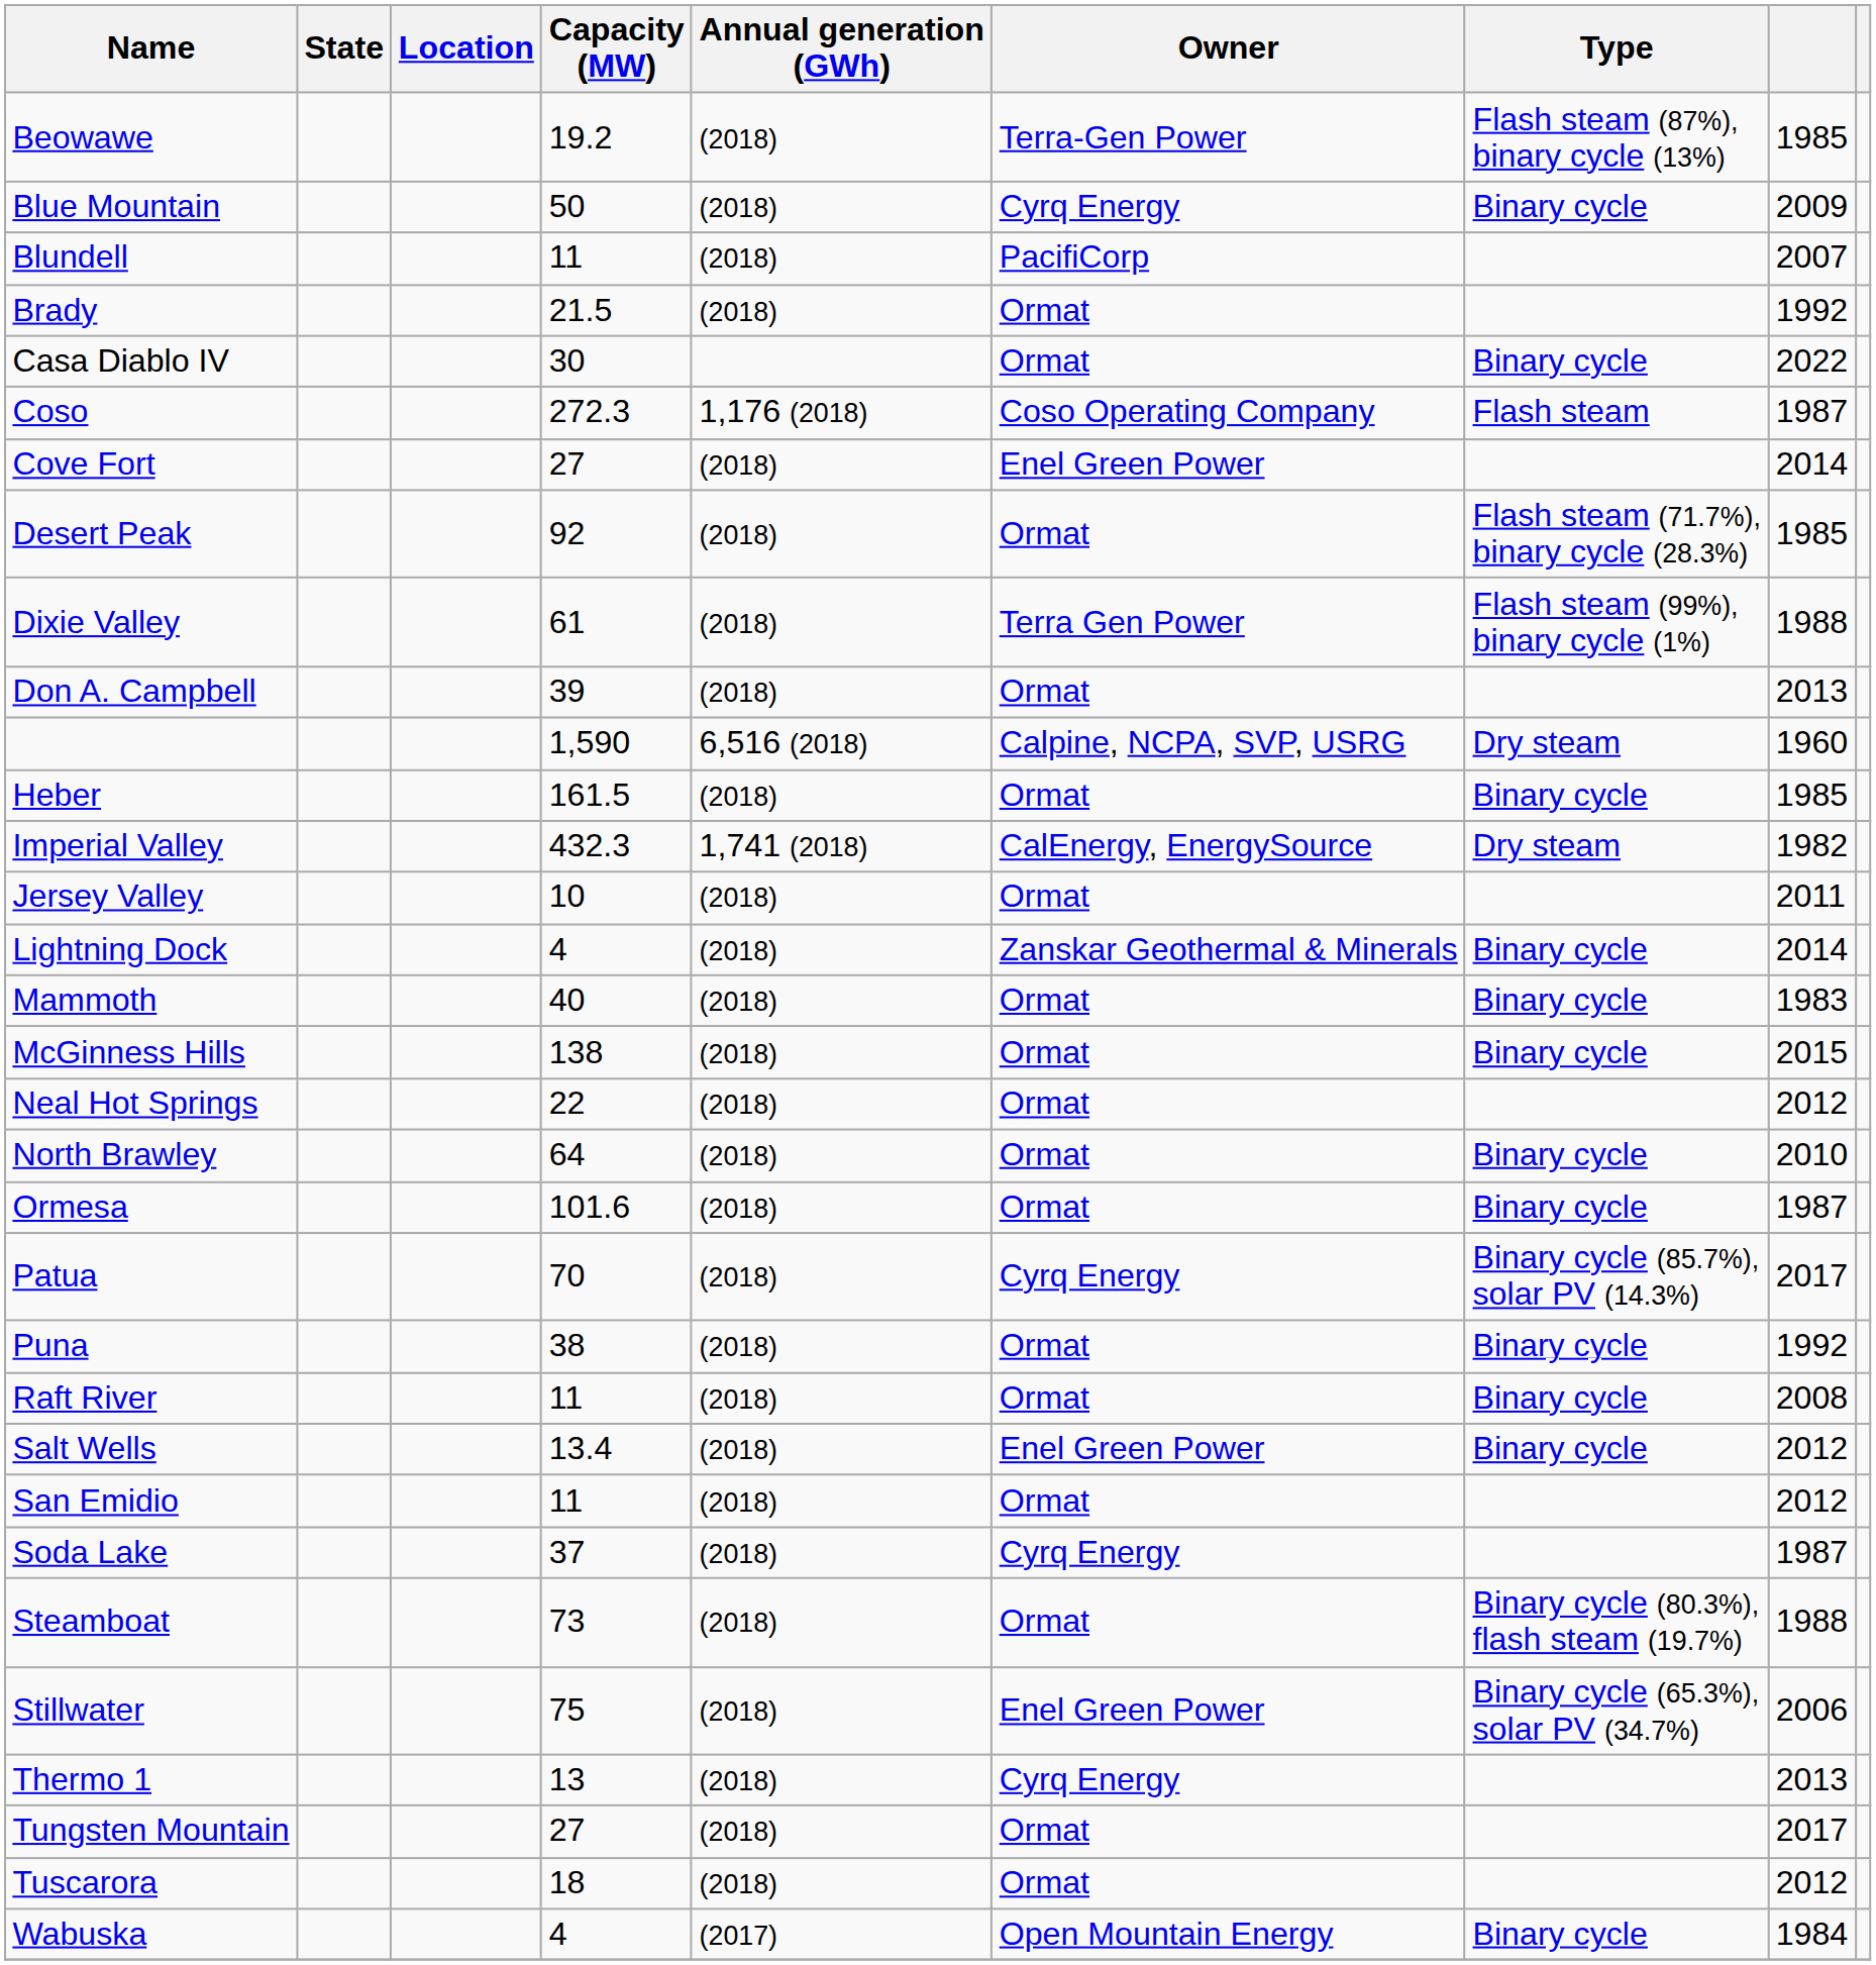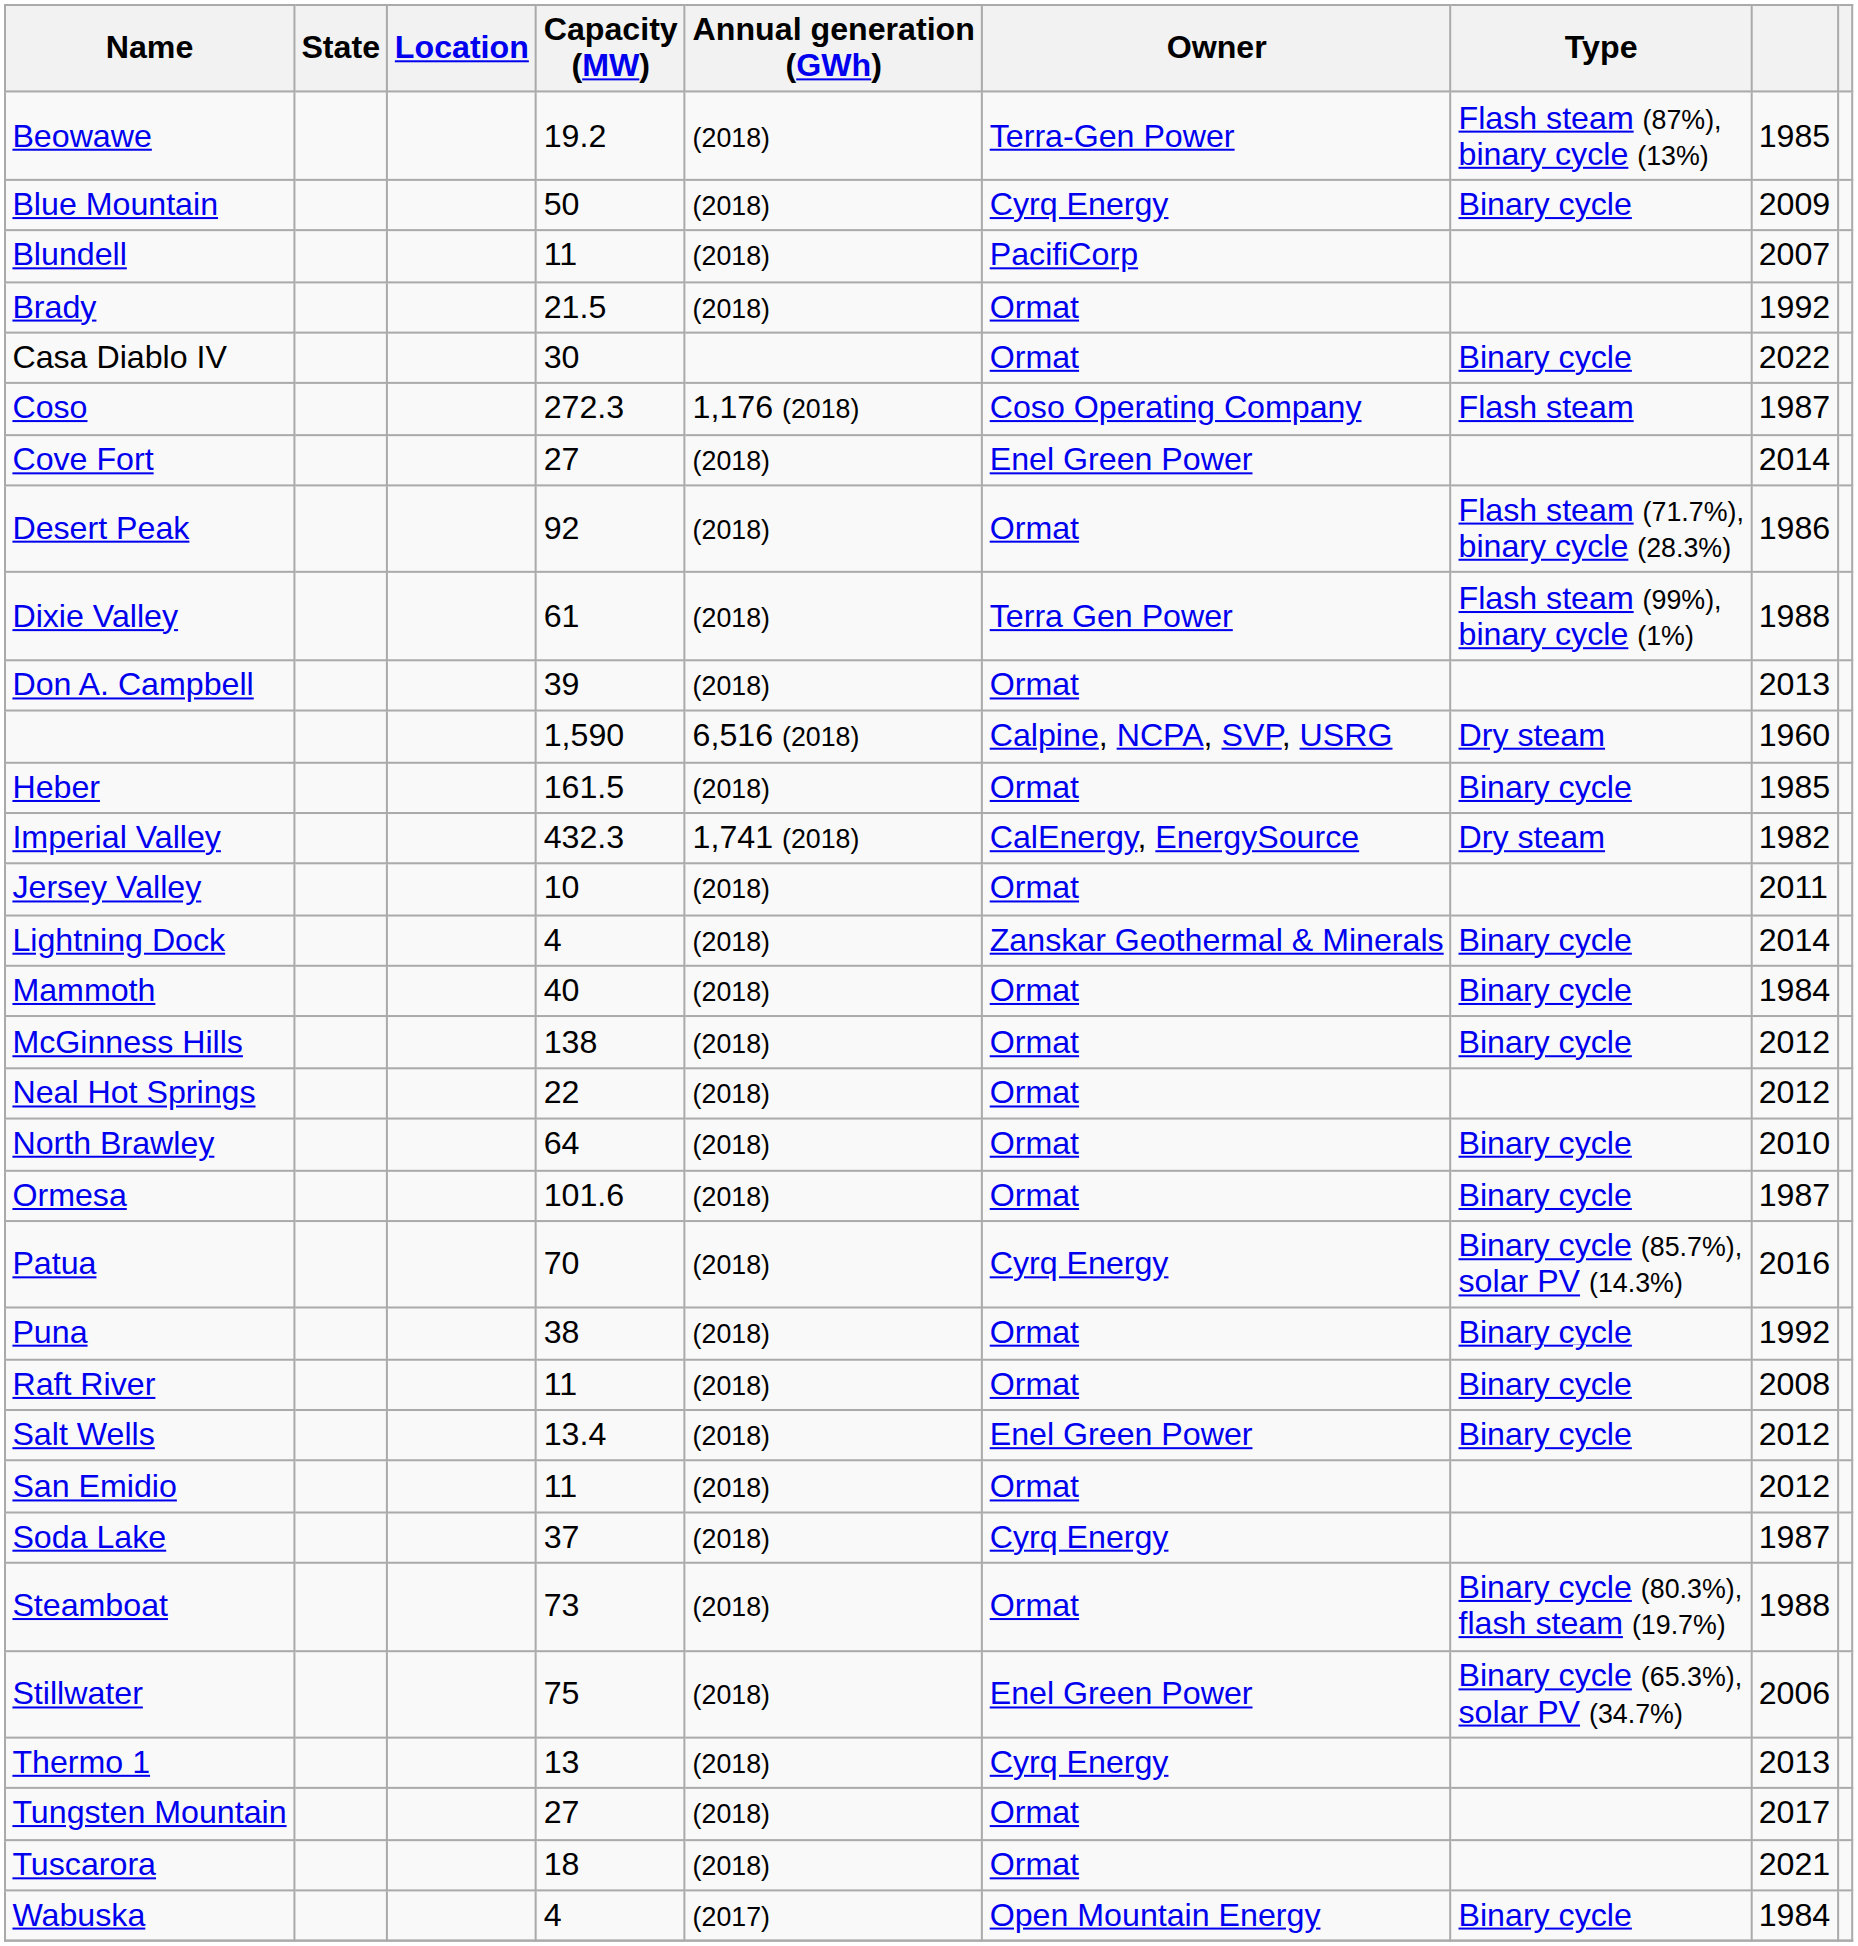 <table class="wikitable sortable">
 <tr>
 <th>Name</th>
 <th>State</th>
 <th><a href='#'>Location</a></th>
 <th>Capacity<br>(<a href='#'>MW</a>)</th>
 <th>Annual generation<br>(<a href='#'>GWh</a>)</th>
 <th>Owner</th>
 <th>Type</th>
 <th></th>
 <th class="unsortable"></th>
 </tr>
 <tr>
 <td><a href='#'>Beowawe</a></td>
 <td></td>
 <td></td>
 <td>19.2</td>
 <td> <small>(2018)</small></td>
 <td><a href='#'>Terra-Gen Power</a></td>
 <td><a href='#'>Flash steam</a> <small>(87%),</small><br><a href='#'>binary cycle</a> <small>(13%)</small></td>
 <td>1985</td>
 <td></td>
 </tr>
 <tr>
 <td><a href='#'>Blue Mountain</a></td>
 <td></td>
 <td></td>
 <td>50</td>
 <td> <small>(2018)</small></td>
 <td><a href='#'>Cyrq Energy</a></td>
 <td><a href='#'>Binary cycle</a></td>
 <td>2009</td>
 <td></td>
 </tr>
 <tr>
 <td><a href='#'>Blundell</a></td>
 <td></td>
 <td></td>
 <td>11</td>
 <td> <small>(2018)</small></td>
 <td><a href='#'>PacifiCorp</a></td>
 <td></td>
 <td>2007</td>
 <td></td>
 </tr>
 <tr>
 <td><a href='#'>Brady</a></td>
 <td></td>
 <td></td>
 <td>21.5</td>
 <td> <small>(2018)</small></td>
 <td><a href='#'>Ormat</a></td>
 <td></td>
 <td>1992</td>
 <td></td>
 </tr>
 <tr>
 <td>Casa Diablo IV</td>
 <td></td>
 <td></td>
 <td>30</td>
 <td></td>
 <td><a href='#'>Ormat</a></td>
 <td><a href='#'>Binary cycle</a></td>
 <td>2022</td>
 <td></td>
 </tr>
 <tr>
 <td><a href='#'>Coso</a></td>
 <td></td>
 <td></td>
 <td>272.3</td>
 <td>1,176 <small>(2018)</small></td>
 <td><a href='#'>Coso Operating Company</a></td>
 <td><a href='#'>Flash steam</a></td>
 <td>1987</td>
 <td></td>
 </tr>
 <tr>
 <td><a href='#'>Cove Fort</a></td>
 <td></td>
 <td></td>
 <td>27</td>
 <td> <small>(2018)</small></td>
 <td><a href='#'>Enel Green Power</a></td>
 <td></td>
 <td>2014</td>
 <td></td>
 </tr>
 <tr>
 <td><a href='#'>Desert Peak</a></td>
 <td></td>
 <td></td>
 <td>92</td>
 <td> <small>(2018)</small></td>
 <td><a href='#'>Ormat</a></td>
 <td><a href='#'>Flash steam</a> <small>(71.7%),</small><br><a href='#'>binary cycle</a> <small>(28.3%)</small></td>
-<td>1985</td>
+<td>1986</td>
 <td></td>
 </tr>
 <tr>
 <td><a href='#'>Dixie Valley</a></td>
 <td></td>
 <td></td>
 <td>61</td>
 <td> <small>(2018)</small></td>
 <td><a href='#'>Terra Gen Power</a></td>
 <td><a href='#'>Flash steam</a> <small>(99%),</small><br><a href='#'>binary cycle</a> <small>(1%)</small></td>
 <td>1988</td>
 <td></td>
 </tr>
 <tr>
 <td><a href='#'>Don A. Campbell</a></td>
 <td></td>
 <td></td>
 <td>39</td>
 <td> <small>(2018)</small></td>
 <td><a href='#'>Ormat</a></td>
 <td></td>
 <td>2013</td>
 <td></td>
 </tr>
 <tr>
 <td></td>
 <td></td>
 <td></td>
 <td>1,590</td>
 <td>6,516 <small>(2018)</small></td>
 <td><a href='#'>Calpine</a>, <a href='#'>NCPA</a>, <a href='#'>SVP</a>, <a href='#'>USRG</a></td>
 <td><a href='#'>Dry steam</a></td>
 <td>1960</td>
 <td></td>
 </tr>
 <tr>
 <td><a href='#'>Heber</a></td>
 <td></td>
 <td></td>
 <td>161.5</td>
 <td> <small>(2018)</small></td>
 <td><a href='#'>Ormat</a></td>
 <td><a href='#'>Binary cycle</a></td>
 <td>1985</td>
 <td></td>
 </tr>
 <tr>
 <td><a href='#'>Imperial Valley</a></td>
 <td></td>
 <td></td>
 <td>432.3</td>
 <td>1,741 <small>(2018)</small></td>
 <td><a href='#'>CalEnergy</a>, <a href='#'>EnergySource</a></td>
 <td><a href='#'>Dry steam</a></td>
 <td>1982</td>
 <td></td>
 </tr>
 <tr>
 <td><a href='#'>Jersey Valley</a></td>
 <td></td>
 <td></td>
 <td>10</td>
 <td> <small>(2018)</small></td>
 <td><a href='#'>Ormat</a></td>
 <td></td>
 <td>2011</td>
 <td></td>
 </tr>
 <tr>
 <td><a href='#'>Lightning Dock</a></td>
 <td></td>
 <td></td>
 <td>4</td>
 <td> <small>(2018)</small></td>
 <td><a href='#'>Zanskar Geothermal & Minerals</a></td>
 <td><a href='#'>Binary cycle</a></td>
 <td>2014</td>
 <td></td>
 </tr>
 <tr>
 <td><a href='#'>Mammoth</a></td>
 <td></td>
 <td></td>
 <td>40</td>
 <td> <small>(2018)</small></td>
 <td><a href='#'>Ormat</a></td>
 <td><a href='#'>Binary cycle</a></td>
-<td>1983</td>
+<td>1984</td>
 <td></td>
 </tr>
 <tr>
 <td><a href='#'>McGinness Hills</a></td>
 <td></td>
 <td></td>
 <td>138</td>
 <td> <small>(2018)</small></td>
 <td><a href='#'>Ormat</a></td>
 <td><a href='#'>Binary cycle</a></td>
-<td>2015</td>
+<td>2012</td>
 <td></td>
 </tr>
 <tr>
 <td><a href='#'>Neal Hot Springs</a></td>
 <td></td>
 <td></td>
 <td>22</td>
 <td> <small>(2018)</small></td>
 <td><a href='#'>Ormat</a></td>
 <td></td>
 <td>2012</td>
 <td></td>
 </tr>
 <tr>
 <td><a href='#'>North Brawley</a></td>
 <td></td>
 <td></td>
 <td>64</td>
 <td> <small>(2018)</small></td>
 <td><a href='#'>Ormat</a></td>
 <td><a href='#'>Binary cycle</a></td>
 <td>2010</td>
 <td></td>
 </tr>
 <tr>
 <td><a href='#'>Ormesa</a></td>
 <td></td>
 <td></td>
 <td>101.6</td>
 <td> <small>(2018)</small></td>
 <td><a href='#'>Ormat</a></td>
 <td><a href='#'>Binary cycle</a></td>
 <td>1987</td>
 <td></td>
 </tr>
 <tr>
 <td><a href='#'>Patua</a></td>
 <td></td>
 <td></td>
 <td>70</td>
 <td> <small>(2018)</small></td>
 <td><a href='#'>Cyrq Energy</a></td>
 <td><a href='#'>Binary cycle</a> <small>(85.7%),</small><br><a href='#'>solar PV</a> <small>(14.3%)</small></td>
-<td>2017</td>
+<td>2016</td>
 <td></td>
 </tr>
 <tr>
 <td><a href='#'>Puna</a> </td>
 <td></td>
 <td></td>
 <td>38</td>
 <td> <small>(2018)</small></td>
 <td><a href='#'>Ormat</a></td>
 <td><a href='#'>Binary cycle</a></td>
 <td>1992</td>
 <td></td>
 </tr>
 <tr>
 <td><a href='#'>Raft River</a></td>
 <td></td>
 <td></td>
 <td>11</td>
 <td> <small>(2018)</small></td>
 <td><a href='#'>Ormat</a></td>
 <td><a href='#'>Binary cycle</a></td>
 <td>2008</td>
 <td></td>
 </tr>
 <tr>
 <td><a href='#'>Salt Wells</a></td>
 <td></td>
 <td></td>
 <td>13.4</td>
 <td> <small>(2018)</small></td>
 <td><a href='#'>Enel Green Power</a></td>
 <td><a href='#'>Binary cycle</a></td>
 <td>2012</td>
 <td></td>
 </tr>
 <tr>
 <td><a href='#'>San Emidio</a></td>
 <td></td>
 <td></td>
 <td>11</td>
 <td> <small>(2018)</small></td>
 <td><a href='#'>Ormat</a></td>
 <td></td>
 <td>2012</td>
 <td></td>
 </tr>
 <tr>
 <td><a href='#'>Soda Lake</a></td>
 <td></td>
 <td></td>
 <td>37</td>
 <td> <small>(2018)</small></td>
 <td><a href='#'>Cyrq Energy</a></td>
 <td></td>
 <td>1987</td>
 <td></td>
 </tr>
 <tr>
 <td><a href='#'>Steamboat</a></td>
 <td></td>
 <td></td>
 <td>73 </td>
 <td> <small>(2018)</small></td>
 <td><a href='#'>Ormat</a></td>
 <td><a href='#'>Binary cycle</a> <small>(80.3%),</small><br><a href='#'>flash steam</a> <small>(19.7%)</small></td>
 <td>1988</td>
 <td></td>
 </tr>
 <tr>
 <td><a href='#'>Stillwater</a></td>
 <td></td>
 <td></td>
 <td>75</td>
 <td> <small>(2018)</small></td>
 <td><a href='#'>Enel Green Power</a></td>
 <td><a href='#'>Binary cycle</a> <small>(65.3%),</small><br><a href='#'>solar PV</a> <small>(34.7%)</small></td>
 <td>2006</td>
 <td></td>
 </tr>
 <tr>
 <td><a href='#'>Thermo 1</a></td>
 <td></td>
 <td></td>
 <td>13</td>
 <td> <small>(2018)</small></td>
 <td><a href='#'>Cyrq Energy</a></td>
 <td></td>
 <td>2013</td>
 <td></td>
 </tr>
 <tr>
 <td><a href='#'>Tungsten Mountain</a></td>
 <td></td>
 <td></td>
 <td>27</td>
 <td> <small>(2018)</small></td>
 <td><a href='#'>Ormat</a></td>
 <td></td>
 <td>2017</td>
 <td></td>
 </tr>
 <tr>
 <td><a href='#'>Tuscarora</a></td>
 <td></td>
 <td></td>
 <td>18</td>
 <td> <small>(2018)</small></td>
 <td><a href='#'>Ormat</a></td>
 <td></td>
-<td>2012</td>
+<td>2021</td>
 <td></td>
 </tr>
 <tr>
 <td><a href='#'>Wabuska</a></td>
 <td></td>
 <td></td>
 <td>4 </td>
 <td> <small>(2017)</small></td>
 <td><a href='#'>Open Mountain Energy</a></td>
 <td><a href='#'>Binary cycle</a></td>
 <td>1984</td>
 <td></td>
 </tr>
 <tr>
 </tr>
 </table>
